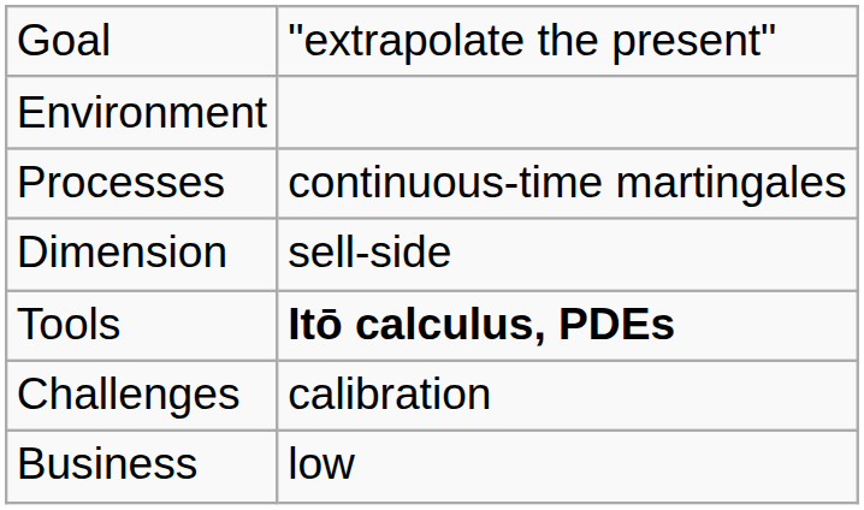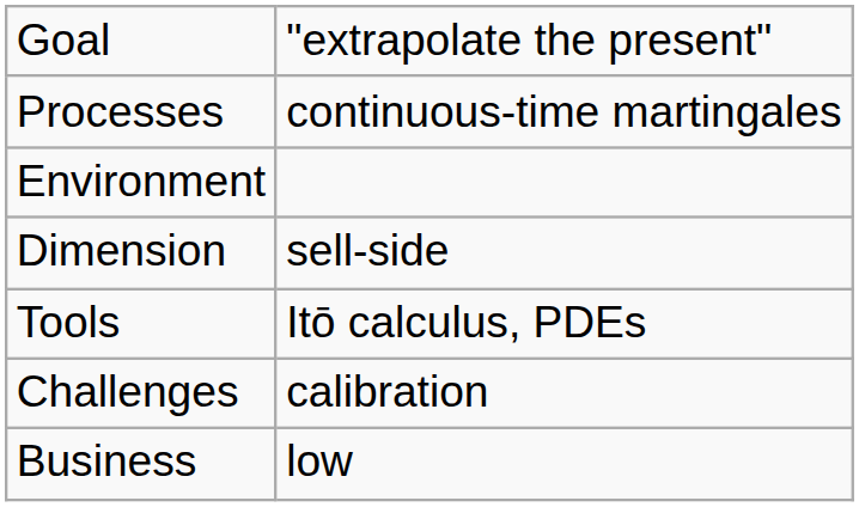 <table class="wikitable floatright">
 <tr>
 <td>Goal</td>
 <td>"extrapolate the present"</td>
 </tr>
 <tr>
+<td>Processes</td>
+<td>continuous-time martingales</td>
+</tr>
+<tr>
 <td>Environment</td>
 <td></td>
-</tr>
-<tr>
-<td>Processes</td>
-<td>continuous-time martingales</td>
 </tr>
 <tr>
 <td>Dimension</td>
 <td>sell-side</td>
 </tr>
 <tr>
 <td>Tools</td>
-<td><strong>Itō calculus, PDEs</strong></td>
+<td>Itō calculus, PDEs</td>
 </tr>
 <tr>
 <td>Challenges</td>
 <td>calibration</td>
 </tr>
 <tr>
 <td>Business</td>
 <td>low</td>
 </tr>
 </table>
